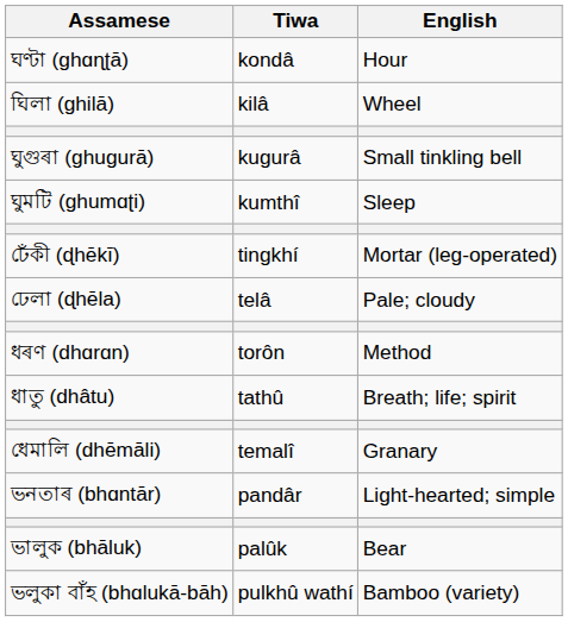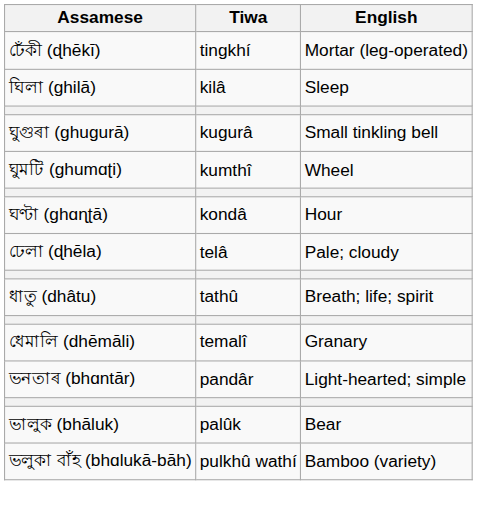 <table class="wikitable">
 <tr>
 <th>Assamese</th>
 <th>Tiwa</th>
 <th>English</th>
 </tr>
 <tr>
-<td>ঘণ্টা (ghɑɳʈā)</td>
-<td>kondâ</td>
-<td>Hour</td>
+<td>ঢেঁকী (ɖhēkī)</td>
+<td>tingkhí</td>
+<td>Mortar (leg-operated)</td>
 </tr>
 <tr>
 <td>ঘিলা (ghilā)</td>
 <td>kilâ</td>
-<td>Wheel</td>
+<td>Sleep</td>
 </tr>
 <tr>
 <th></th>
 <th></th>
 <th></th>
 </tr>
 <tr>
 <td>ঘুগুৰা (ghugurā)</td>
 <td>kugurâ</td>
 <td>Small tinkling bell</td>
 </tr>
 <tr>
 <td>ঘুমটি (ghumɑʈi)</td>
 <td>kumthî</td>
-<td>Sleep</td>
+<td>Wheel</td>
 </tr>
 <tr>
 <th></th>
 <th></th>
 <th></th>
 </tr>
 <tr>
-<td>ঢেঁকী (ɖhēkī)</td>
-<td>tingkhí</td>
-<td>Mortar (leg-operated)</td>
+<td>ঘণ্টা (ghɑɳʈā)</td>
+<td>kondâ</td>
+<td>Hour</td>
 </tr>
 <tr>
 <td>ঢেলা (ɖhēla)</td>
 <td>telâ</td>
 <td>Pale; cloudy</td>
 </tr>
 <tr>
 <th></th>
 <th></th>
 <th></th>
-</tr>
-<tr>
-<td>ধৰণ (dhɑrɑn)</td>
-<td>torôn</td>
-<td>Method</td>
 </tr>
 <tr>
 <td>ধাতু (dhâtu)</td>
 <td>tathû</td>
 <td>Breath; life; spirit</td>
 </tr>
 <tr>
 <th></th>
 <th></th>
 <th></th>
 </tr>
 <tr>
 <td>ধেমালি (dhēmāli)</td>
 <td>temalî</td>
 <td>Granary</td>
 </tr>
 <tr>
 <td>ভনতাৰ (bhɑntār)</td>
 <td>pandâr</td>
 <td>Light-hearted; simple</td>
 </tr>
 <tr>
 <th></th>
 <th></th>
 <th></th>
 </tr>
 <tr>
 <td>ভালুক (bhāluk)</td>
 <td>palûk</td>
 <td>Bear</td>
 </tr>
 <tr>
 <td>ভলুকা বাঁহ (bhɑlukā-bāh)</td>
 <td>pulkhû wathí</td>
 <td>Bamboo (variety)</td>
 </tr>
 </table>
